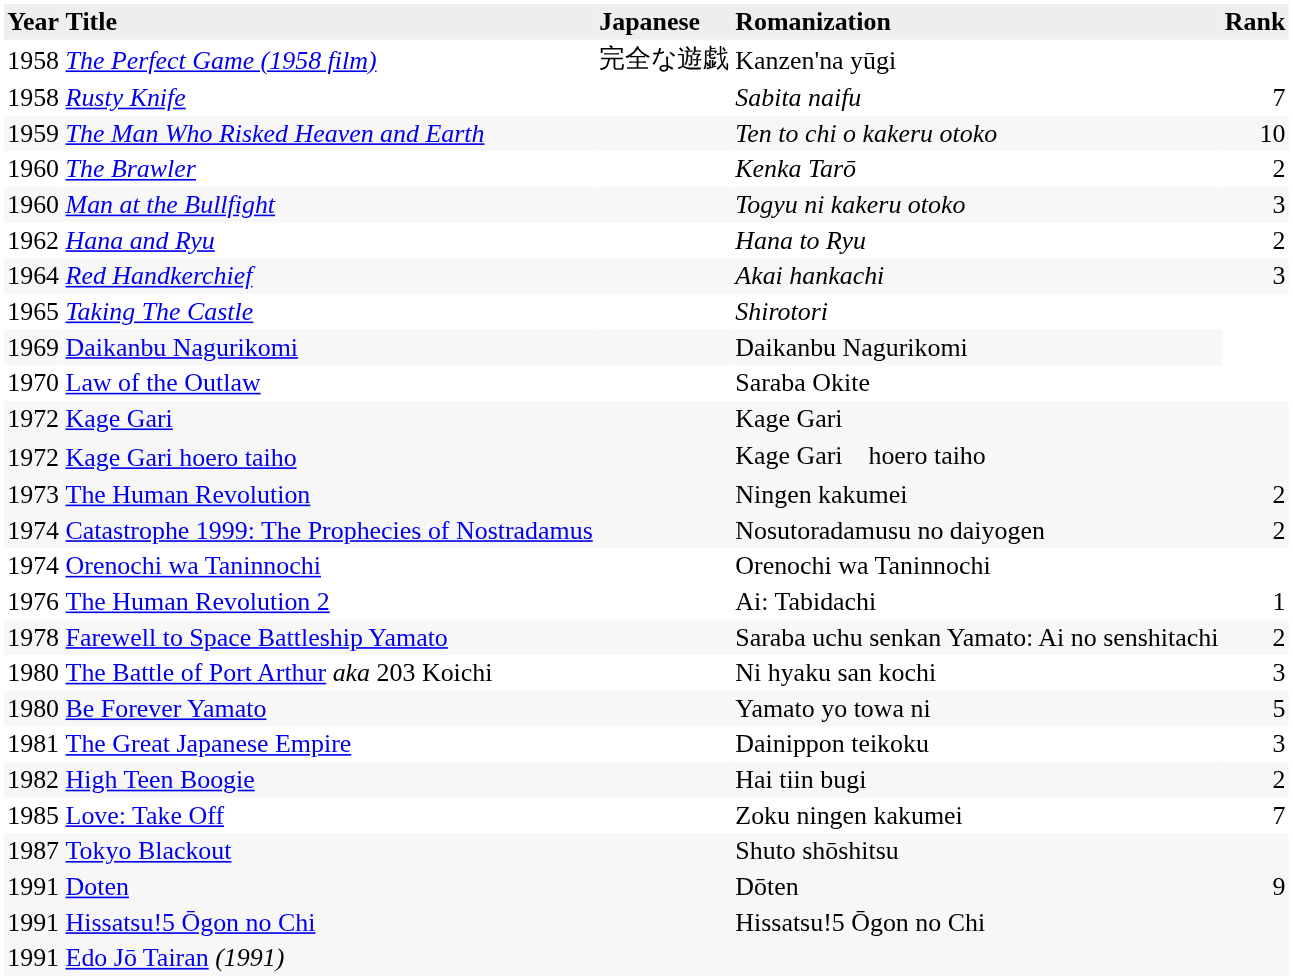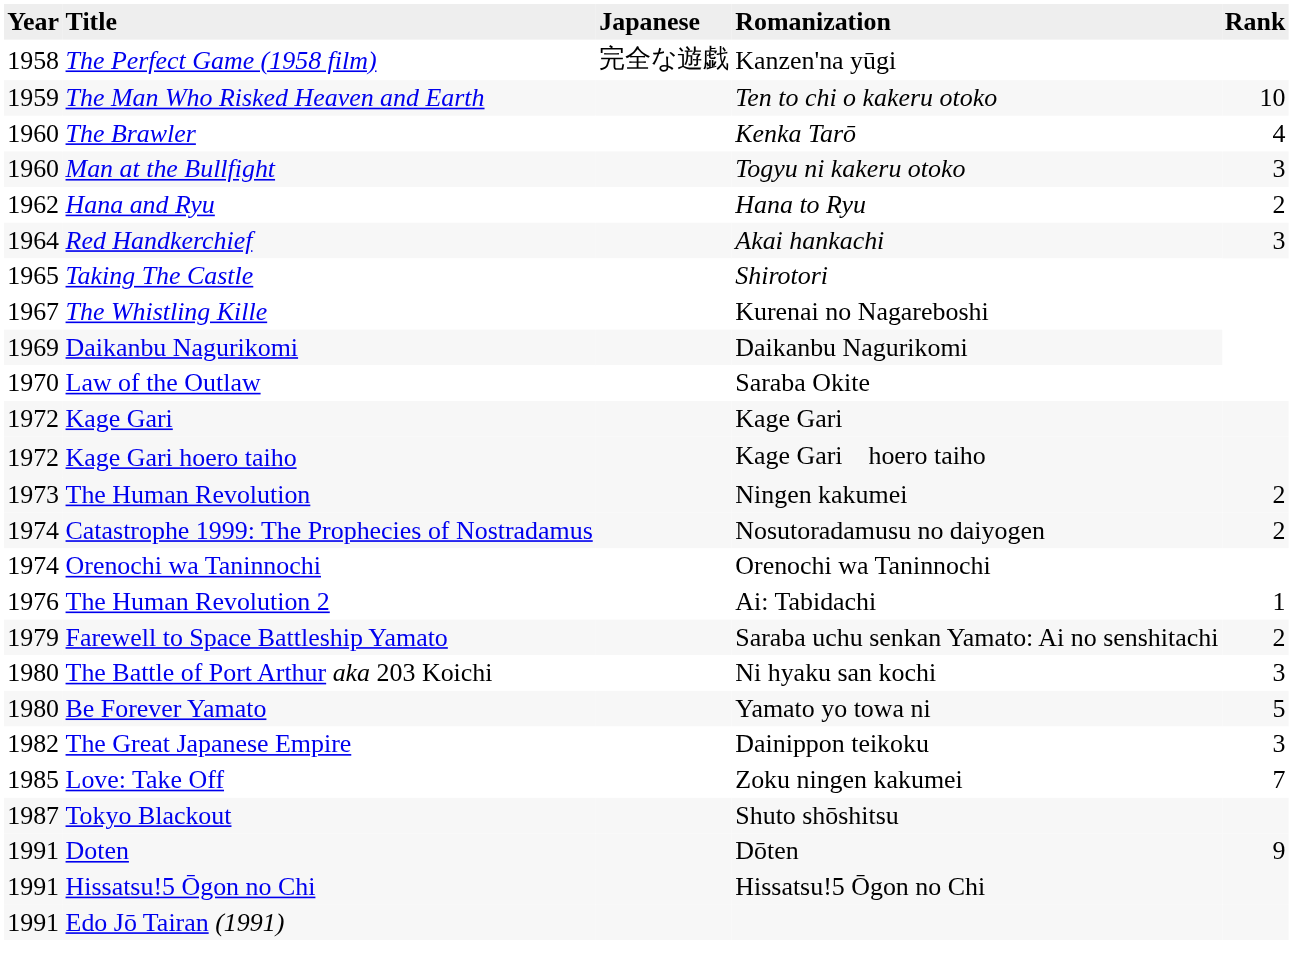 <table cellpadding=2 style="text-align: left; border-width: 0px; border-collapse: collapse;">
 <tr style=background:#eee;>
 <th>Year</th>
 <th>Title</th>
 <th>Japanese</th>
 <th>Romanization</th>
 <th align=right>Rank</th>
 </tr>
 <tr>
 <td>1958</td>
 <td><em><a href='#'>The Perfect Game (1958 film)</a></em></td>
 <td>完全な遊戯</td>
 <td>Kanzen'na yūgi</td>
 <td></td>
 </tr>
-<tr style=background:#fff;>
-<td>1958</td>
-<td><em><a href='#'>Rusty Knife</a></em></td>
-<td></td>
-<td><em>Sabita naifu</em></td>
-<td align=right>7</td>
-</tr>
 <tr style=background:#f7f7f7;>
 <td>1959</td>
 <td><em><a href='#'>The Man Who Risked Heaven and Earth</a></em></td>
 <td></td>
 <td><em>Ten to chi o kakeru otoko</em></td>
 <td align=right>10</td>
 </tr>
 <tr style=background:#fff;>
 <td>1960</td>
 <td><em><a href='#'>The Brawler</a></em></td>
 <td></td>
 <td><em>Kenka Tarō</em></td>
-<td align=right>2</td>
+<td align=right>4</td>
 </tr>
 <tr style=background:#f7f7f7;>
 <td>1960</td>
 <td><em><a href='#'>Man at the Bullfight</a></em></td>
 <td></td>
 <td><em>Togyu ni kakeru otoko</em></td>
 <td align=right>3</td>
 </tr>
 <tr style=background:#fff;>
 <td>1962</td>
 <td><em><a href='#'>Hana and Ryu</a></em></td>
 <td></td>
 <td><em>Hana to Ryu</em></td>
 <td align=right>2</td>
 </tr>
 <tr style=background:#f7f7f7;>
 <td>1964</td>
 <td><em><a href='#'>Red Handkerchief</a></em></td>
 <td></td>
 <td><em>Akai hankachi</em></td>
 <td align=right>3</td>
 </tr>
 <tr style=background:#fff;>
 <td>1965</td>
 <td><em><a href='#'>Taking The Castle</a></em></td>
 <td></td>
 <td><em>Shirotori</em></td>
 </tr>
 <tr style=background:#f7f7f7;>
+</tr>
+<tr style=background:#fff;>
+<td>1967</td>
+<td><em><a href='#'>The Whistling Kille</a></em></td>
+<td><em></td>
+<td></em>Kurenai no Nagareboshi<em></td>
+<td></td>
 </tr>
 <tr style=background:#f7f7f7;>
 <td>1969</td>
 <td></em><a href='#'>Daikanbu Nagurikomi</a><em></td>
 <td></td>
 <td></em>Daikanbu Nagurikomi<em></td>
 </tr>
 <tr style=background:#f7f7f7;>
 </tr>
 <tr style=background:#fff;>
 <td>1970</td>
 <td></em><a href='#'>Law of the Outlaw</a><em></td>
 <td></td>
 <td></em>Saraba Okite<em></td>
 <td></td>
 </tr>
 <tr style=background:#f7f7f7;>
 <td>1972</td>
 <td></em><a href='#'>Kage Gari</a><em></td>
 <td></td>
 <td></em>Kage Gari<em></td>
 <td></td>
 </tr>
 <tr style=background:#f7f7f7;>
 <td>1972</td>
 <td></em><a href='#'>Kage Gari hoero taiho</a><em></td>
 <td></td>
 <td></em>Kage Gari　hoero taiho<em></td>
 <td></td>
 </tr>
 <tr style=background:#f7f7f7;>
 <td>1973</td>
 <td></em><a href='#'>The Human Revolution</a><em></td>
 <td></td>
 <td></em>Ningen kakumei<em></td>
 <td align=right>2</td>
 </tr>
 <tr style=background:#f7f7f7;>
 <td>1974</td>
 <td></em><a href='#'>Catastrophe 1999: The Prophecies of Nostradamus</a><em></td>
 <td></td>
 <td></em>Nosutoradamusu no daiyogen<em></td>
 <td align=right>2</td>
 </tr>
 <tr style=background:#fff;>
 <td>1974</td>
 <td></em><a href='#'>Orenochi wa Taninnochi</a><em></td>
 <td></td>
 <td></em>Orenochi wa Taninnochi<em></td>
 <td></td>
 </tr>
 <tr style=background:#fff;>
 <td>1976</td>
 <td></em><a href='#'>The Human Revolution 2</a><em></td>
 <td></td>
 <td></em>Ai: Tabidachi<em></td>
 <td align=right>1</td>
 </tr>
 <tr style=background:#f7f7f7;>
-<td>1978</td>
+<td>1979</td>
 <td></em><a href='#'>Farewell to Space Battleship Yamato</a><em></td>
 <td></td>
 <td></em>Saraba uchu senkan Yamato: Ai no senshitachi<em></td>
 <td align=right>2</td>
 </tr>
 <tr style=background:#fff;>
 <td>1980</td>
 <td></em><a href='#'>The Battle of Port Arthur</a><em> aka </em>203 Koichi<em></td>
 <td></td>
 <td></em>Ni hyaku san kochi<em></td>
 <td align=right>3</td>
 </tr>
 <tr style=background:#f7f7f7;>
 <td>1980</td>
 <td></em><a href='#'>Be Forever Yamato</a><em></td>
 <td></td>
 <td></em>Yamato yo towa ni<em></td>
 <td align=right>5</td>
 </tr>
 <tr style=background:#fff;>
-<td>1981</td>
+<td>1982</td>
 <td></em><a href='#'>The Great Japanese Empire</a><em></td>
 <td></td>
 <td></em>Dainippon teikoku<em></td>
 <td align=right>3</td>
-</tr>
-<tr style=background:#f7f7f7;>
-<td>1982</td>
-<td></em><a href='#'>High Teen Boogie</a><em></td>
-<td></td>
-<td></em>Hai tiin bugi<em></td>
-<td align=right>2</td>
 </tr>
 <tr style=background:#fff;>
 <td>1985</td>
 <td></em><a href='#'>Love: Take Off</a><em></td>
 <td></td>
 <td></em>Zoku ningen kakumei<em></td>
 <td align=right>7</td>
 </tr>
 <tr style=background:#f7f7f7;>
 <td>1987</td>
 <td></em><a href='#'>Tokyo Blackout</a><em></td>
 <td></td>
 <td></em>Shuto shōshitsu<em></td>
 <td align=right></td>
 </tr>
 <tr style=background:#f7f7f7;>
 <td>1991</td>
 <td></em><a href='#'>Doten</a><em></td>
 <td></td>
 <td></em>Dōten<em></td>
 <td align=right>9</td>
 </tr>
 <tr style=background:#f7f7f7;>
 <td>1991</td>
 <td></em><a href='#'>Hissatsu!5 Ōgon no Chi</a><em></td>
 <td></td>
 <td></em>Hissatsu!5 Ōgon no Chi<em></td>
 <td align=right></td>
 </tr>
 <tr style=background:#f7f7f7;>
 <td>1991</td>
 <td></em><a href='#'>Edo Jō Tairan</a><em> (1991)</td>
 <td></td>
 <td></td>
 <td align=right></td>
 </tr>
 <tr style=background:#f7f7f7;>
 </tr>
 </table>
